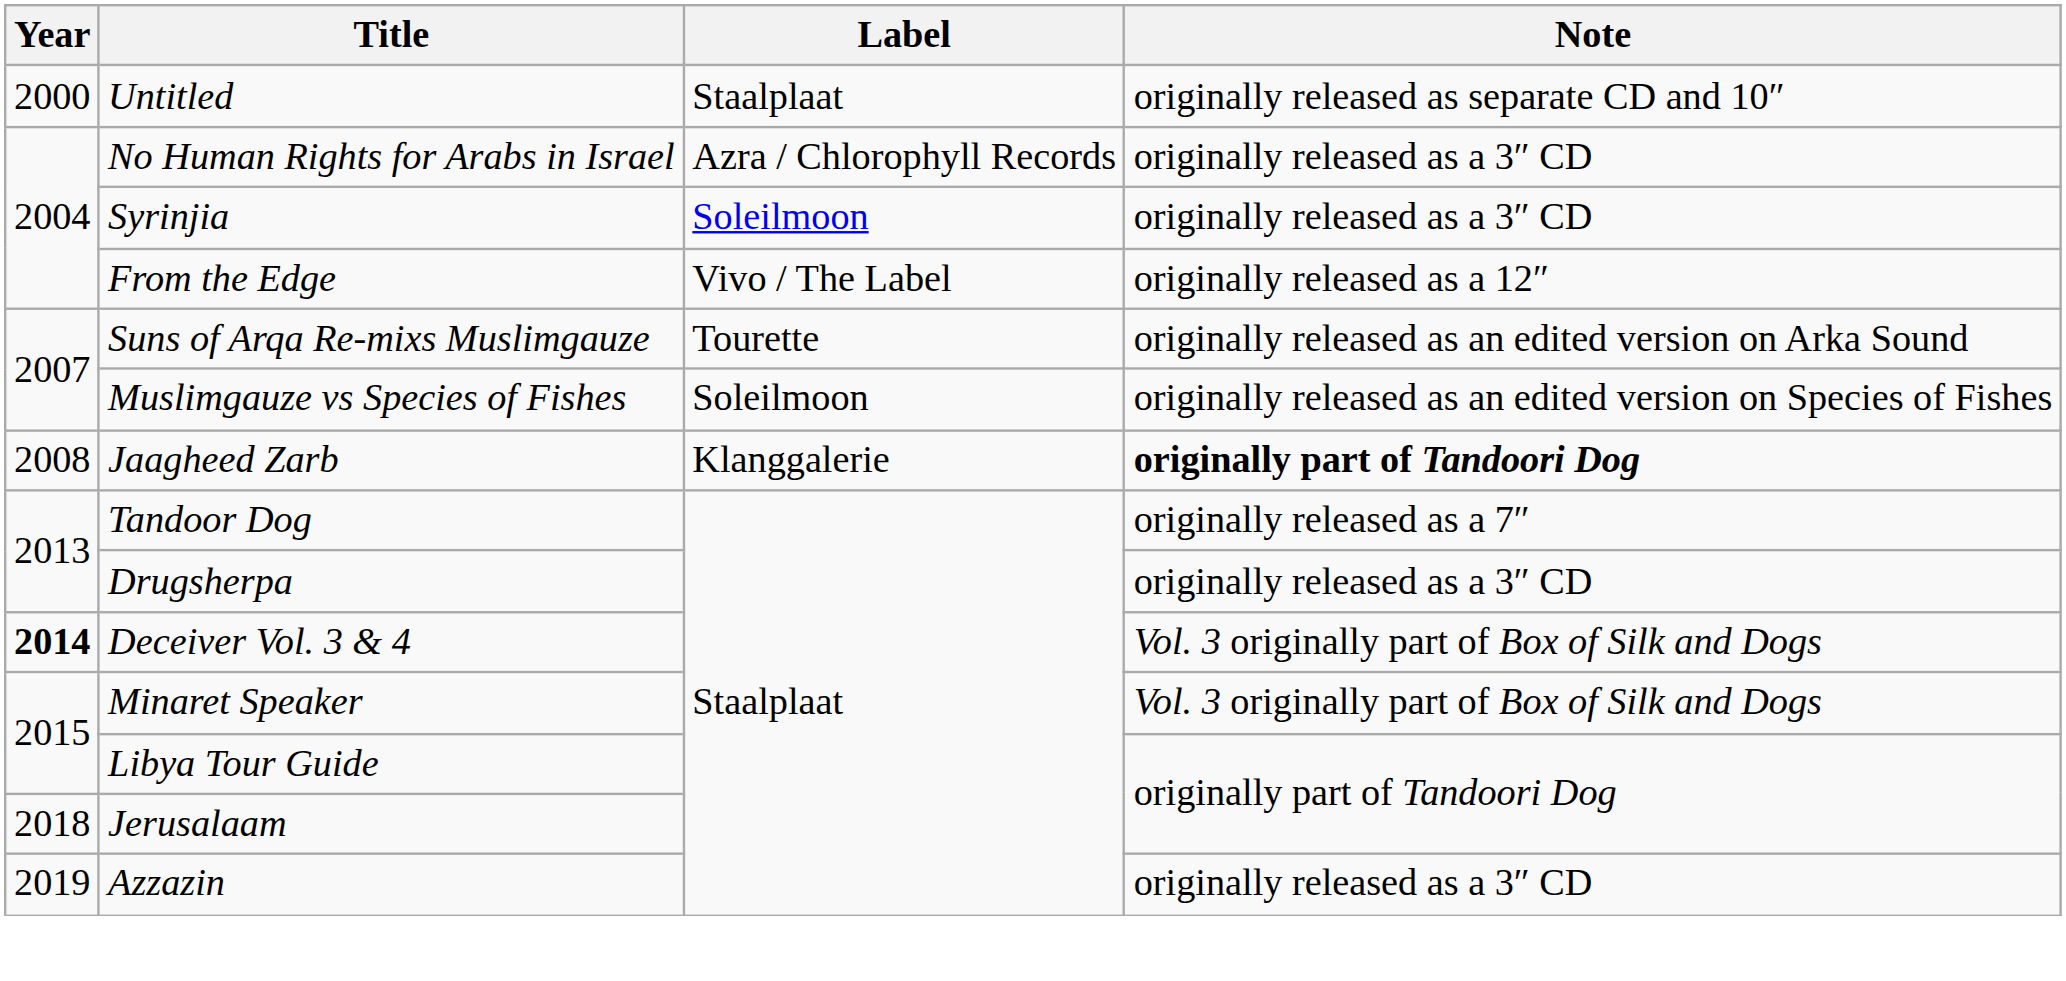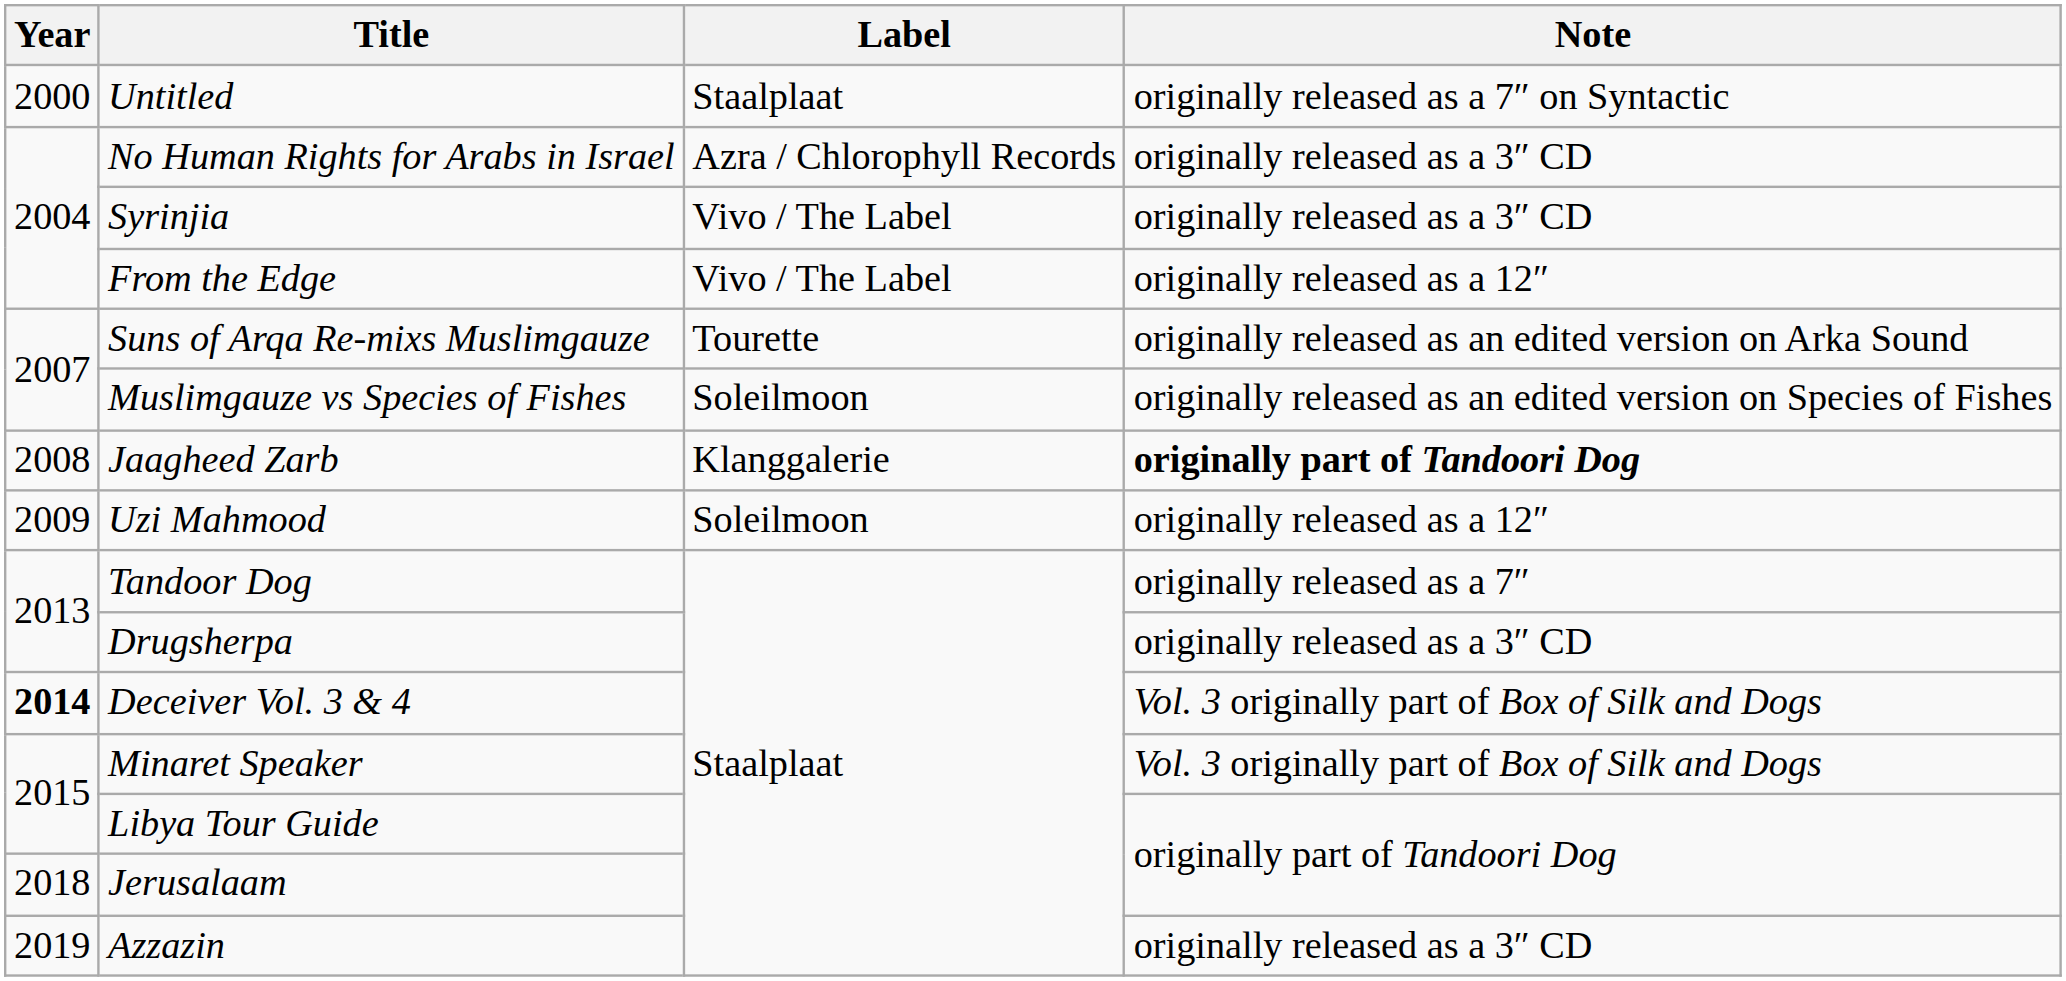 <table class="wikitable">
 <tr>
 <th>Year</th>
 <th>Title</th>
 <th>Label</th>
 <th>Note</th>
 </tr>
 <tr>
 <td>2000</td>
 <td><em>Untitled</em></td>
 <td>Staalplaat</td>
-<td>originally released as separate CD and 10″</td>
+<td>originally released as a 7″ on Syntactic</td>
 </tr>
 <tr>
 <td rowspan=3>2004</td>
 <td><em>No Human Rights for Arabs in Israel</em></td>
 <td>Azra / Chlorophyll Records</td>
 <td>originally released as a 3″ CD</td>
 </tr>
 <tr>
 <td><em>Syrinjia</em></td>
-<td><a href='#'>Soleilmoon</a></td>
+<td>Vivo / The Label</td>
 <td>originally released as a 3″ CD</td>
 </tr>
 <tr>
 <td><em>From the Edge</em></td>
 <td>Vivo / The Label</td>
 <td>originally released as a 12″</td>
 </tr>
 <tr>
 <td rowspan=2>2007</td>
 <td><em>Suns of Arqa Re-mixs Muslimgauze</em></td>
 <td>Tourette</td>
 <td>originally released as an edited version on Arka Sound</td>
 </tr>
 <tr>
 <td><em>Muslimgauze vs Species of Fishes</em></td>
 <td>Soleilmoon</td>
 <td>originally released as an edited version on Species of Fishes</td>
 </tr>
 <tr>
 <td>2008</td>
 <td><em>Jaagheed Zarb</em></td>
 <td>Klanggalerie</td>
 <td><strong>originally part of <em>Tandoori Dog</em></strong></td>
+</tr>
+<tr>
+<td>2009</td>
+<td><em>Uzi Mahmood</em></td>
+<td>Soleilmoon</td>
+<td>originally released as a 12″</td>
 </tr>
 <tr>
 <td rowspan=2>2013</td>
 <td><em>Tandoor Dog</em></td>
 <td rowspan=7>Staalplaat</td>
 <td>originally released as a 7″</td>
 </tr>
 <tr>
 <td><em>Drugsherpa</em></td>
 <td>originally released as a 3″ CD</td>
 </tr>
 <tr>
 <td><strong>2014</strong></td>
 <td><em>Deceiver Vol. 3 & 4</em></td>
 <td><em>Vol. 3</em> originally part of <em>Box of Silk and Dogs</em></td>
 </tr>
 <tr>
 <td rowspan=2>2015</td>
 <td><em>Minaret Speaker</em></td>
 <td><em>Vol. 3</em> originally part of <em>Box of Silk and Dogs</em></td>
 </tr>
 <tr>
 <td><em>Libya Tour Guide</em></td>
 <td rowspan=2>originally part of <em>Tandoori Dog</em></td>
 </tr>
 <tr>
 <td>2018</td>
 <td><em>Jerusalaam</em></td>
 </tr>
 <tr>
 <td>2019</td>
 <td><em>Azzazin</em></td>
 <td>originally released as a 3″ CD</td>
 </tr>
 </table>
